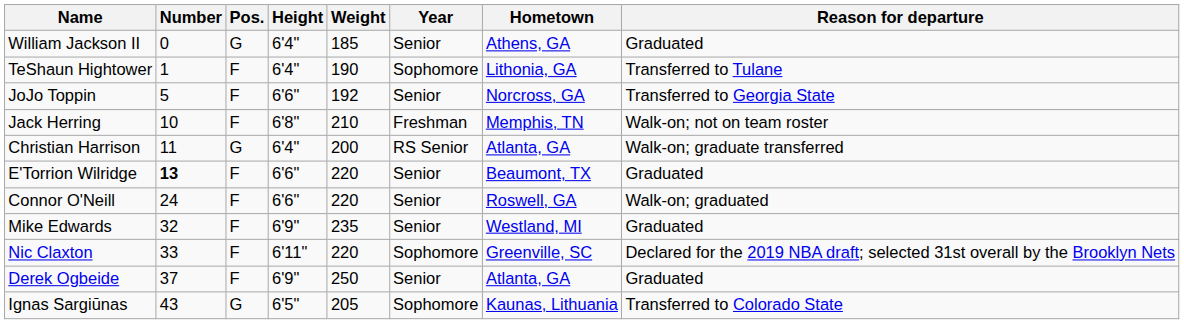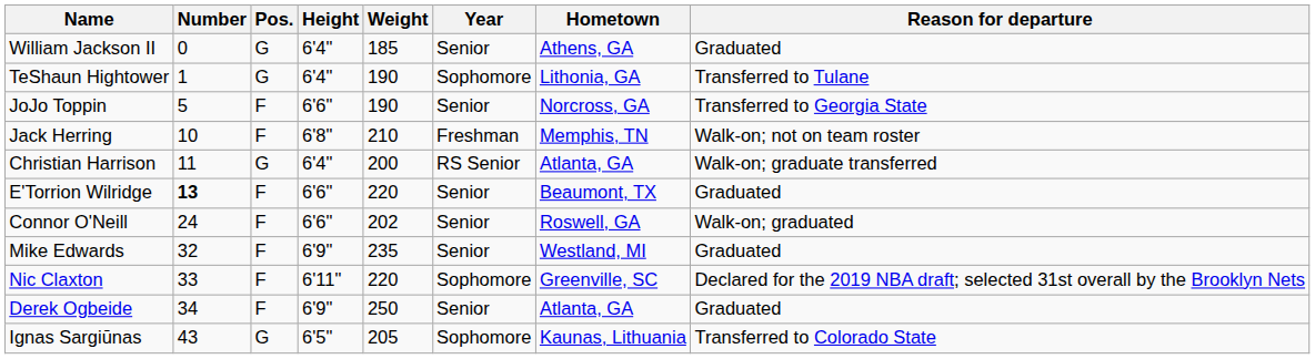 <table class="wikitable sortable" border="1">
 <tr>
 <th>Name</th>
 <th>Number</th>
 <th>Pos.</th>
 <th>Height</th>
 <th>Weight</th>
 <th>Year</th>
 <th>Hometown</th>
 <th class="unsortable">Reason for departure</th>
 </tr>
 <tr>
 <td>William Jackson II</td>
 <td>0</td>
 <td>G</td>
 <td>6'4"</td>
 <td>185</td>
 <td>Senior</td>
 <td><a href='#'>Athens, GA</a></td>
 <td>Graduated</td>
 </tr>
 <tr>
 <td>TeShaun Hightower</td>
 <td>1</td>
-<td>F</td>
+<td>G</td>
 <td>6'4"</td>
 <td>190</td>
 <td>Sophomore</td>
 <td><a href='#'>Lithonia, GA</a></td>
 <td>Transferred to <a href='#'>Tulane</a></td>
 </tr>
 <tr>
 <td>JoJo Toppin</td>
 <td>5</td>
 <td>F</td>
 <td>6'6"</td>
-<td>192</td>
+<td>190</td>
 <td>Senior</td>
 <td><a href='#'>Norcross, GA</a></td>
 <td>Transferred to <a href='#'>Georgia State</a></td>
 </tr>
 <tr>
 <td>Jack Herring</td>
 <td>10</td>
 <td>F</td>
 <td>6'8"</td>
 <td>210</td>
 <td>Freshman</td>
 <td><a href='#'>Memphis, TN</a></td>
 <td>Walk-on; not on team roster</td>
 </tr>
 <tr>
 <td>Christian Harrison</td>
 <td>11</td>
 <td>G</td>
 <td>6'4"</td>
 <td>200</td>
 <td>RS Senior</td>
 <td><a href='#'>Atlanta, GA</a></td>
 <td>Walk-on; graduate transferred</td>
 </tr>
 <tr>
 <td>E'Torrion Wilridge</td>
 <td><strong>13</strong></td>
 <td>F</td>
 <td>6'6"</td>
 <td>220</td>
 <td>Senior</td>
 <td><a href='#'>Beaumont, TX</a></td>
 <td>Graduated</td>
 </tr>
 <tr>
 <td>Connor O'Neill</td>
 <td>24</td>
 <td>F</td>
 <td>6'6"</td>
-<td>220</td>
+<td>202</td>
 <td>Senior</td>
 <td><a href='#'>Roswell, GA</a></td>
 <td>Walk-on; graduated</td>
 </tr>
 <tr>
 <td>Mike Edwards</td>
 <td>32</td>
 <td>F</td>
 <td>6'9"</td>
 <td>235</td>
 <td>Senior</td>
 <td><a href='#'>Westland, MI</a></td>
 <td>Graduated</td>
 </tr>
 <tr>
 <td><a href='#'>Nic Claxton</a></td>
 <td>33</td>
 <td>F</td>
 <td>6'11"</td>
 <td>220</td>
 <td>Sophomore</td>
 <td><a href='#'>Greenville, SC</a></td>
 <td>Declared for the <a href='#'>2019 NBA draft</a>; selected 31st overall by the <a href='#'>Brooklyn Nets</a></td>
 </tr>
 <tr>
 <td><a href='#'>Derek Ogbeide</a></td>
-<td>37</td>
+<td>34</td>
 <td>F</td>
 <td>6'9"</td>
 <td>250</td>
 <td>Senior</td>
 <td><a href='#'>Atlanta, GA</a></td>
 <td>Graduated</td>
 </tr>
 <tr>
 <td>Ignas Sargiūnas</td>
 <td>43</td>
 <td>G</td>
 <td>6'5"</td>
 <td>205</td>
 <td>Sophomore</td>
 <td><a href='#'>Kaunas, Lithuania</a></td>
 <td>Transferred to <a href='#'>Colorado State</a></td>
 </tr>
 </table>
